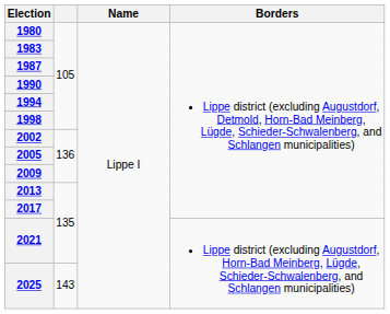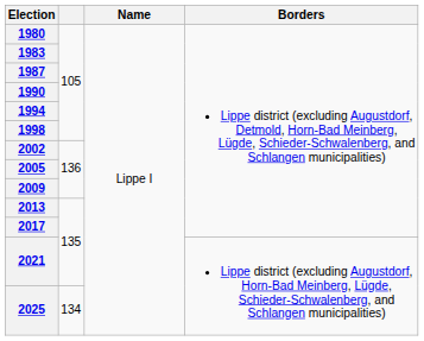 <table class=wikitable style="text-align:center">
 <tr>
 <th>Election</th>
 <th></th>
 <th width=125px>Name</th>
 <th width=300px>Borders</th>
 </tr>
 <tr>
 <th><a href='#'>1980</a></th>
 <td rowspan=6>105</td>
 <td rowspan=13>Lippe I</td>
 <td rowspan=11><br><ul><li><a href='#'>Lippe</a> district (excluding <a href='#'>Augustdorf</a>, <a href='#'>Detmold</a>, <a href='#'>Horn-Bad Meinberg</a>, <a href='#'>Lügde</a>, <a href='#'>Schieder-Schwalenberg</a>, and <a href='#'>Schlangen</a> municipalities)</li></ul></td>
 </tr>
 <tr>
 <th><a href='#'>1983</a></th>
 </tr>
 <tr>
 <th><a href='#'>1987</a></th>
 </tr>
 <tr>
 <th><a href='#'>1990</a></th>
 </tr>
 <tr>
 <th><a href='#'>1994</a></th>
 </tr>
 <tr>
 <th><a href='#'>1998</a></th>
 </tr>
 <tr>
 <th><a href='#'>2002</a></th>
 <td rowspan=3>136</td>
 </tr>
 <tr>
 <th><a href='#'>2005</a></th>
 </tr>
 <tr>
 <th><a href='#'>2009</a></th>
 </tr>
 <tr>
 <th><a href='#'>2013</a></th>
 <td rowspan=3>135</td>
 </tr>
 <tr>
 <th><a href='#'>2017</a></th>
 </tr>
 <tr>
 <th><a href='#'>2021</a></th>
 <td rowspan=2><br><ul><li><a href='#'>Lippe</a> district (excluding <a href='#'>Augustdorf</a>, <a href='#'>Horn-Bad Meinberg</a>, <a href='#'>Lügde</a>, <a href='#'>Schieder-Schwalenberg</a>, and <a href='#'>Schlangen</a> municipalities)</li></ul></td>
 </tr>
 <tr>
 <th><a href='#'>2025</a></th>
-<td>143</td>
+<td>134</td>
 </tr>
 </table>
